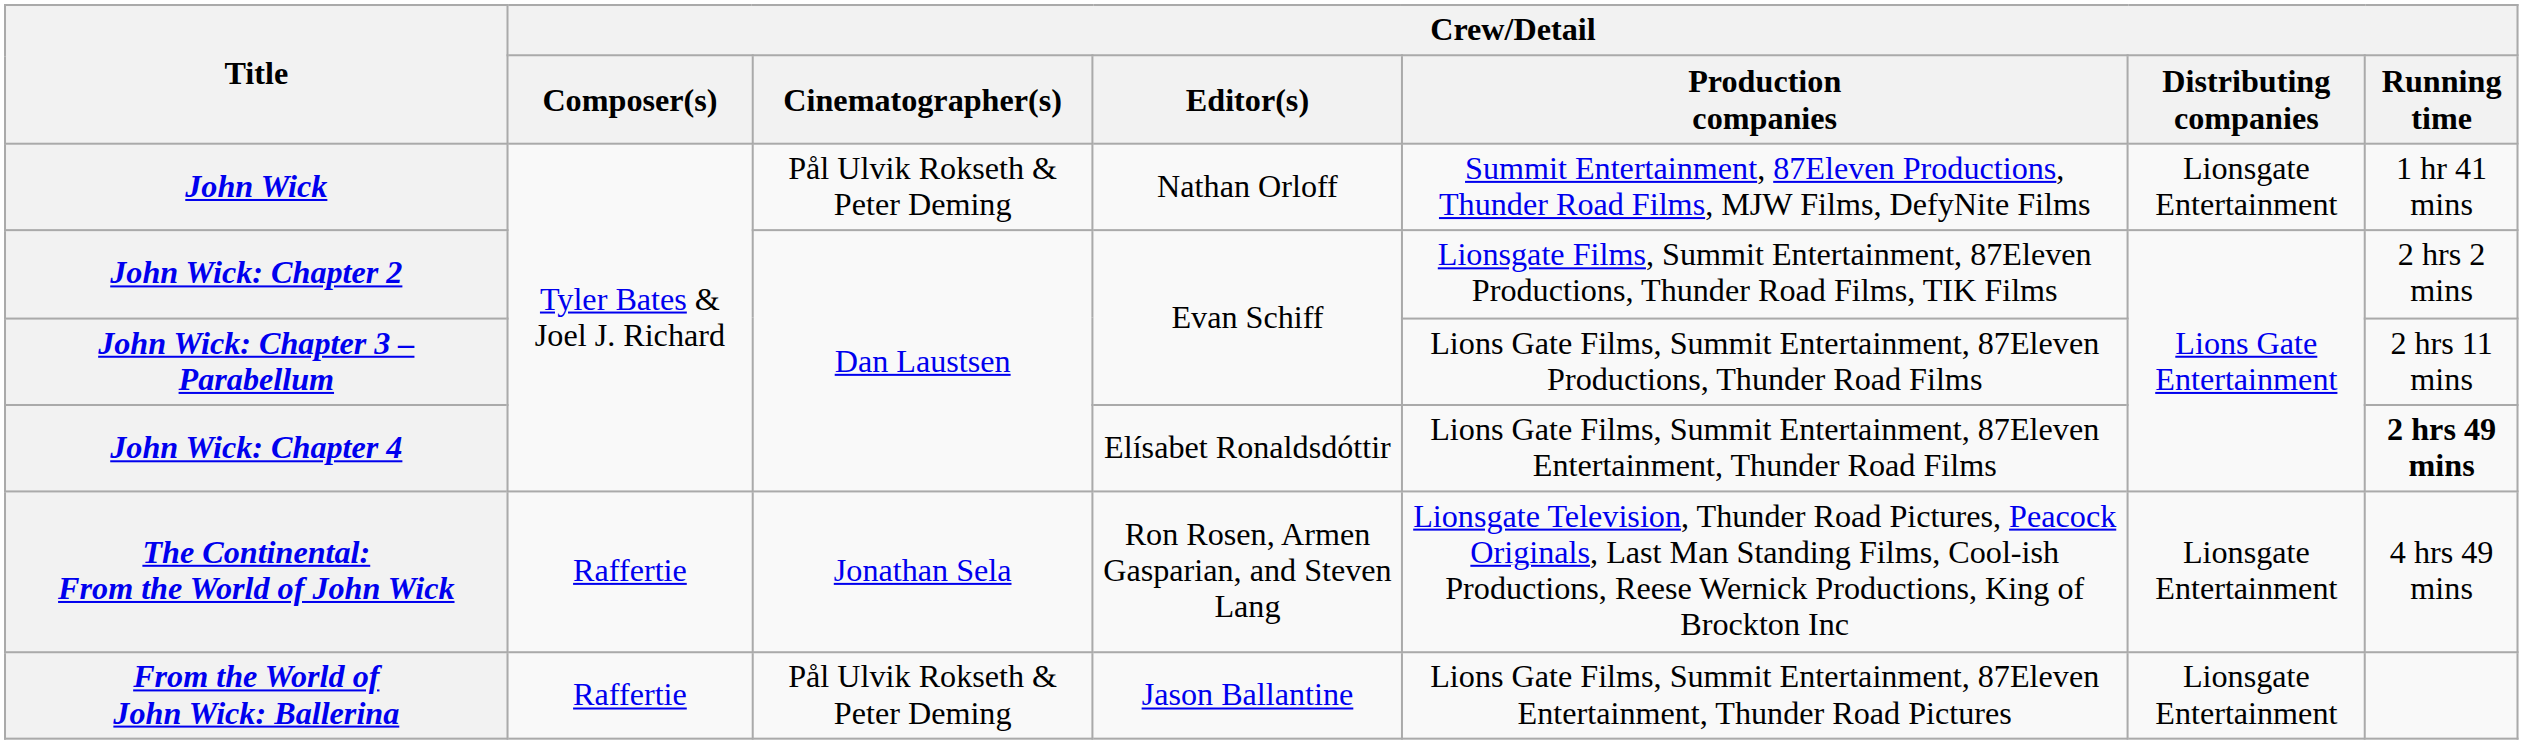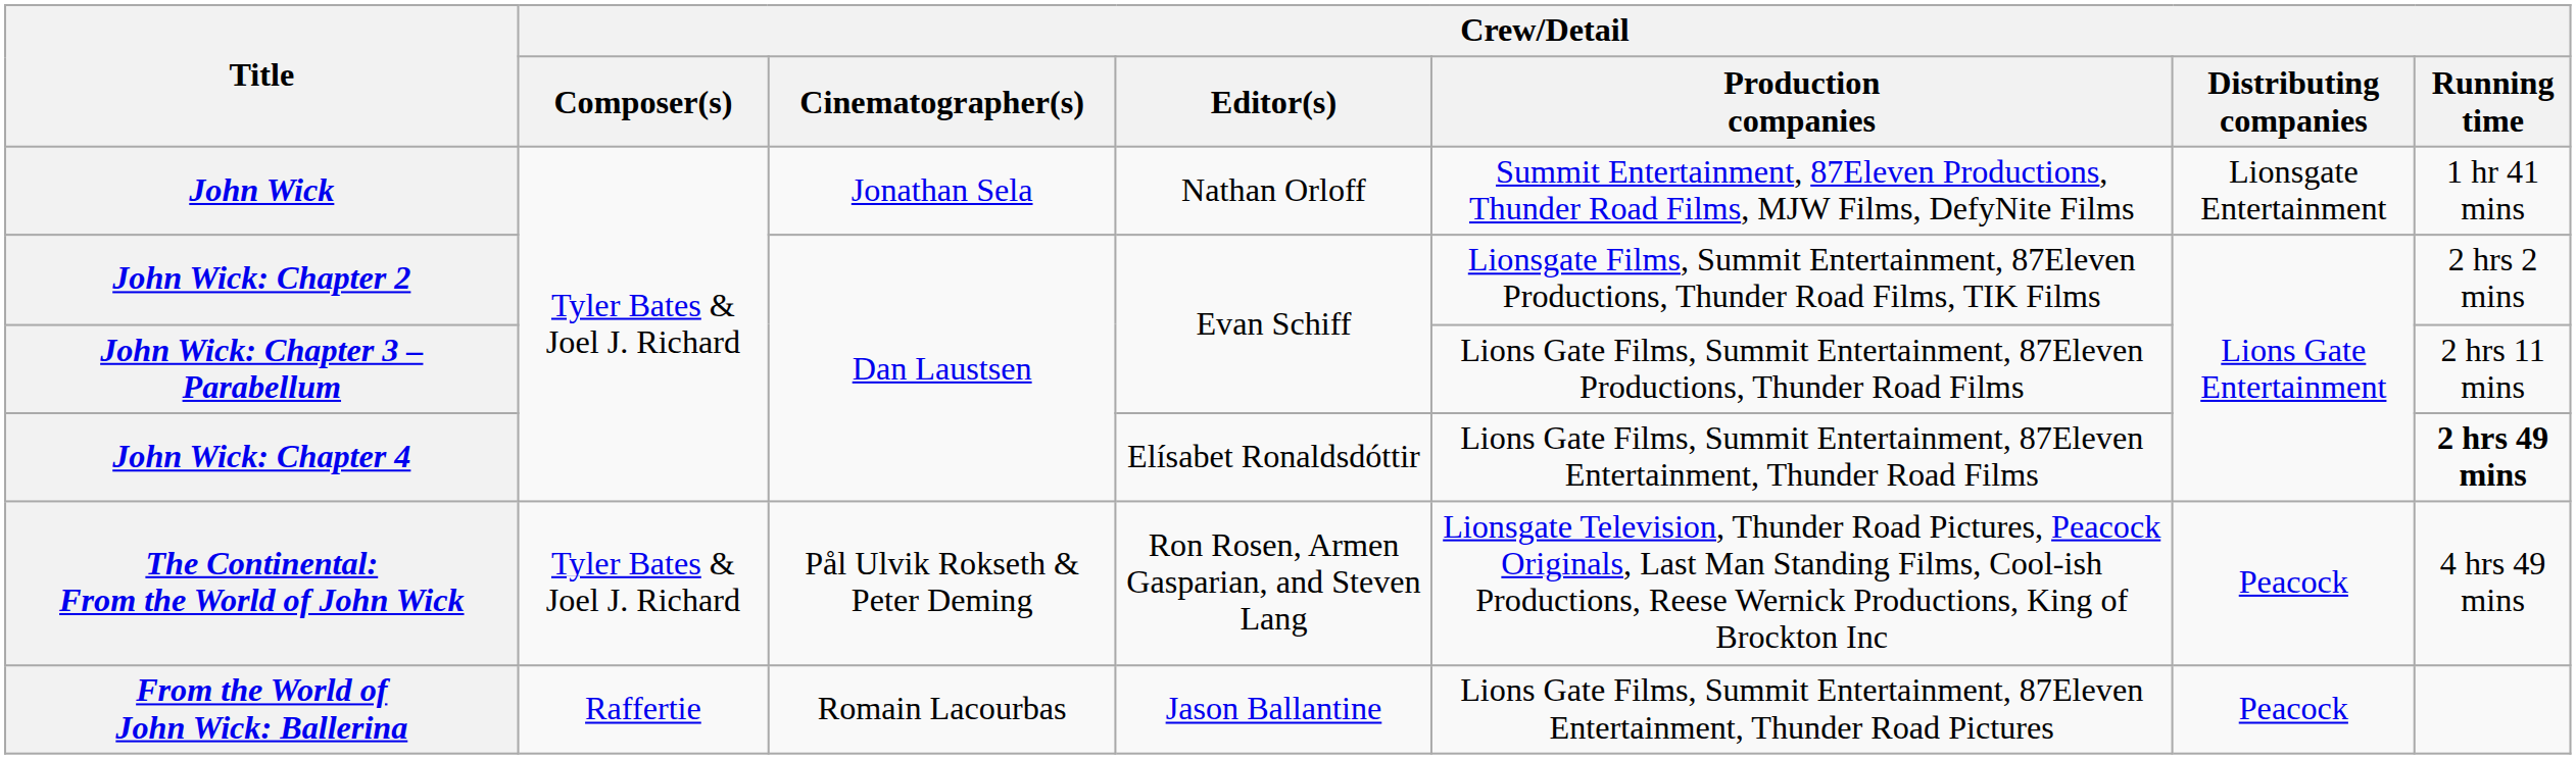 <table class="wikitable sortable sticky-header-multi" style="text-align:center; width:99%;">
 <tr>
 <th rowspan="2" style="width:20%;">Title</th>
 <th colspan="6">Crew/Detail</th>
 </tr>
 <tr>
 <th style="text-align:center;">Composer(s)</th>
 <th style="text-align:center;">Cinematographer(s)</th>
 <th style="text-align:center;">Editor(s)</th>
 <th style="text-align:center;">Production<br>companies</th>
 <th style="text-align:center;">Distributing<br>companies</th>
 <th style="text-align:center;">Running time</th>
 </tr>
 <tr>
 <th><em><a href='#'>John Wick</a></em></th>
 <td rowspan="4"><a href='#'>Tyler Bates</a> & Joel J. Richard</td>
-<td>Pål Ulvik Rokseth & Peter Deming</td>
+<td><a href='#'>Jonathan Sela</a></td>
 <td>Nathan Orloff</td>
 <td><a href='#'>Summit Entertainment</a>, <a href='#'>87Eleven Productions</a>, <a href='#'>Thunder Road Films</a>, MJW Films, DefyNite Films</td>
 <td>Lionsgate Entertainment</td>
 <td>1 hr 41 mins</td>
 </tr>
 <tr>
 <th><em><a href='#'>John Wick: Chapter 2</a></em></th>
 <td rowspan="3"><a href='#'>Dan Laustsen</a></td>
 <td rowspan="2">Evan Schiff</td>
 <td><a href='#'>Lionsgate Films</a>, Summit Entertainment, 87Eleven Productions, Thunder Road Films, TIK Films</td>
 <td rowspan="3"><a href='#'>Lions Gate Entertainment</a></td>
 <td>2 hrs 2 mins</td>
 </tr>
 <tr>
 <th><em><a href='#'>John Wick: Chapter 3 –<br>Parabellum</a></em></th>
 <td>Lions Gate Films, Summit Entertainment, 87Eleven Productions, Thunder Road Films</td>
 <td>2 hrs 11 mins</td>
 </tr>
 <tr>
 <th><em><a href='#'>John Wick: Chapter 4</a></em></th>
 <td>Elísabet Ronaldsdóttir</td>
 <td>Lions Gate Films, Summit Entertainment, 87Eleven Entertainment, Thunder Road Films</td>
 <td><strong>2 hrs 49 mins</strong></td>
 </tr>
 <tr>
 <th><em><a href='#'>The Continental:<br>From the World of John Wick</a></em></th>
-<td><a href='#'>Raffertie</a></td>
-<td><a href='#'>Jonathan Sela</a></td>
+<td><a href='#'>Tyler Bates</a> & Joel J. Richard</td>
+<td>Pål Ulvik Rokseth & Peter Deming</td>
 <td>Ron Rosen, Armen Gasparian, and Steven Lang</td>
 <td><a href='#'>Lionsgate Television</a>, Thunder Road Pictures, <a href='#'>Peacock Originals</a>, Last Man Standing Films, Cool-ish Productions, Reese Wernick Productions, King of Brockton Inc</td>
-<td>Lionsgate Entertainment</td>
+<td><a href='#'>Peacock</a></td>
 <td>4 hrs 49 mins</td>
 </tr>
 <tr>
 <th><em><a href='#'>From the World of<br>John Wick: Ballerina</a></em></th>
 <td><a href='#'>Raffertie</a></td>
-<td>Pål Ulvik Rokseth & Peter Deming</td>
+<td>Romain Lacourbas</td>
 <td><a href='#'>Jason Ballantine</a></td>
 <td>Lions Gate Films, Summit Entertainment, 87Eleven Entertainment, Thunder Road Pictures</td>
-<td>Lionsgate Entertainment</td>
+<td><a href='#'>Peacock</a></td>
 <td></td>
 </tr>
 </table>
